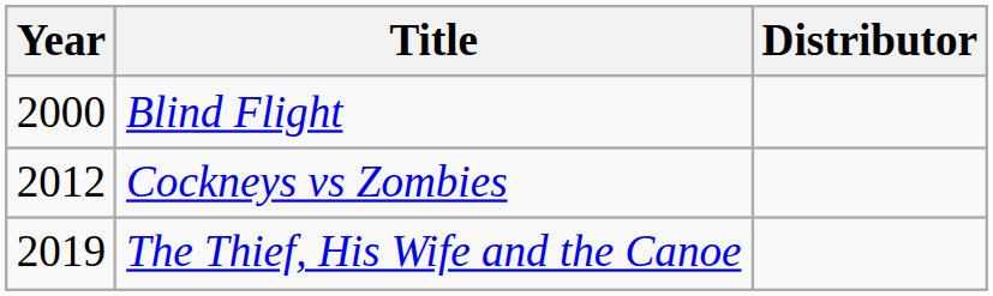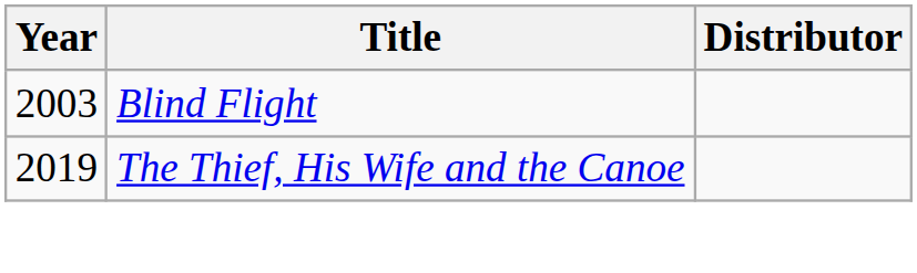 <table class="wikitable sortable">
 <tr>
 <th>Year</th>
 <th>Title</th>
 <th>Distributor</th>
 </tr>
 <tr>
-<td>2000</td>
+<td>2003</td>
 <td><em><a href='#'>Blind Flight</a></em></td>
-<td></td>
-</tr>
-<tr>
-<td>2012</td>
-<td><em><a href='#'>Cockneys vs Zombies</a></em></td>
 <td></td>
 </tr>
 <tr>
 <td>2019</td>
 <td><em><a href='#'>The Thief, His Wife and the Canoe</a></em></td>
 <td></td>
 </tr>
 </table>
